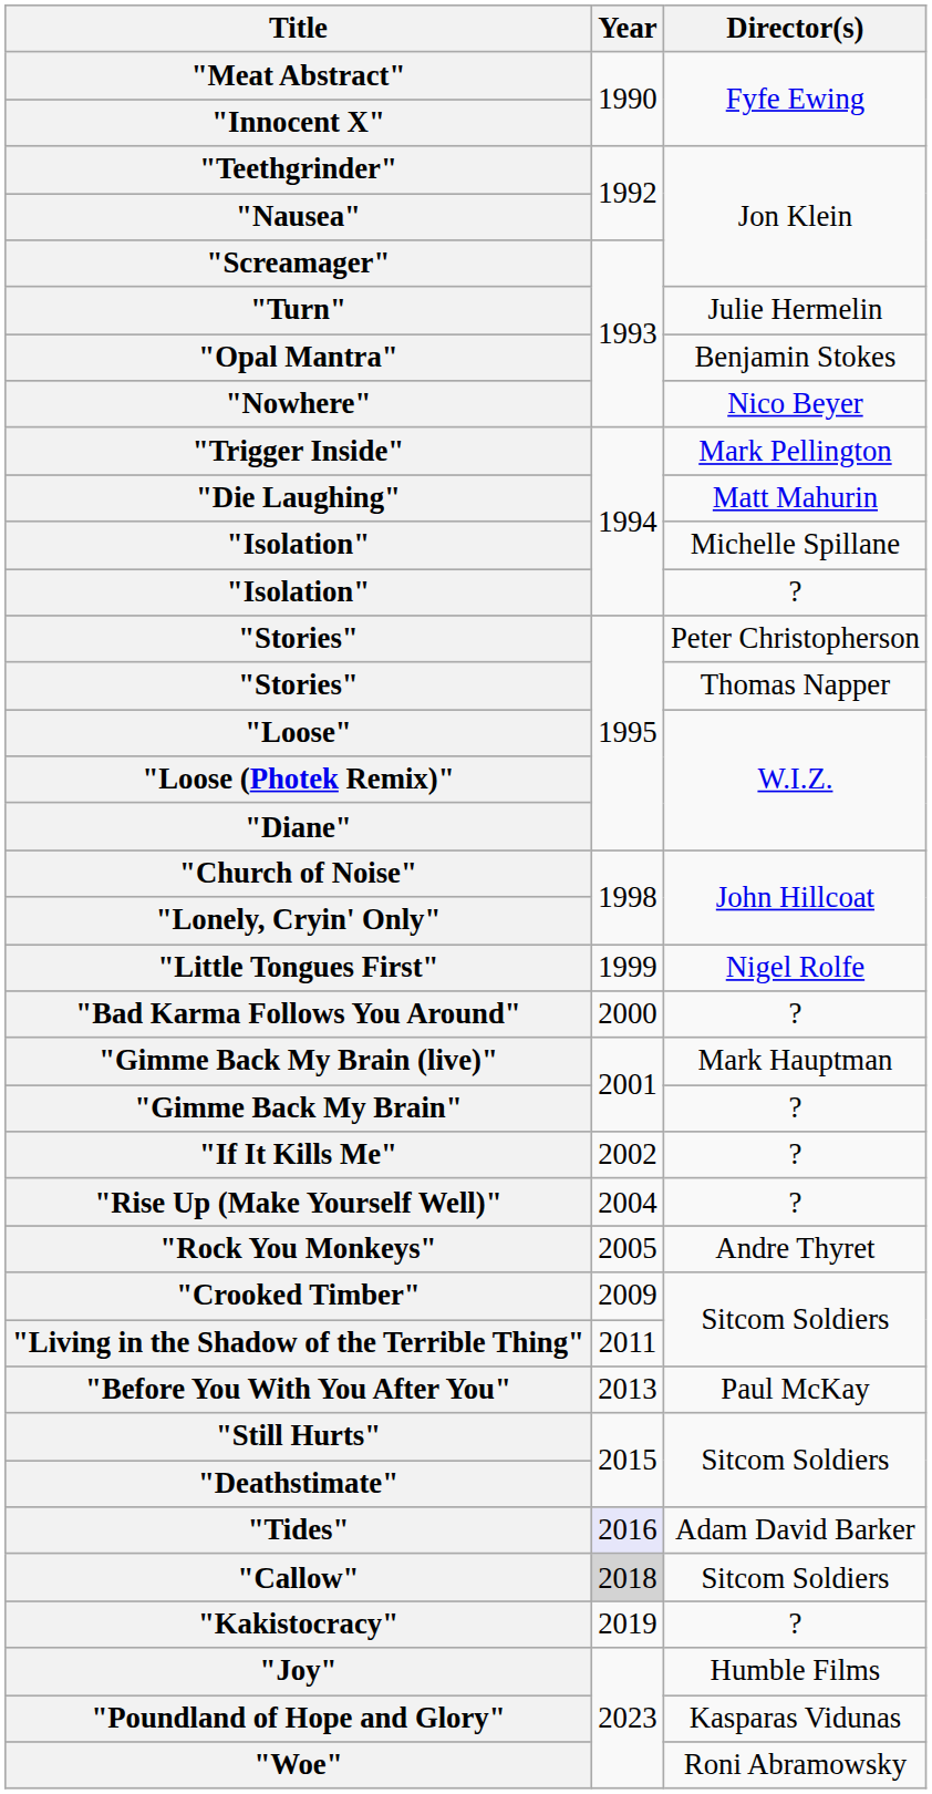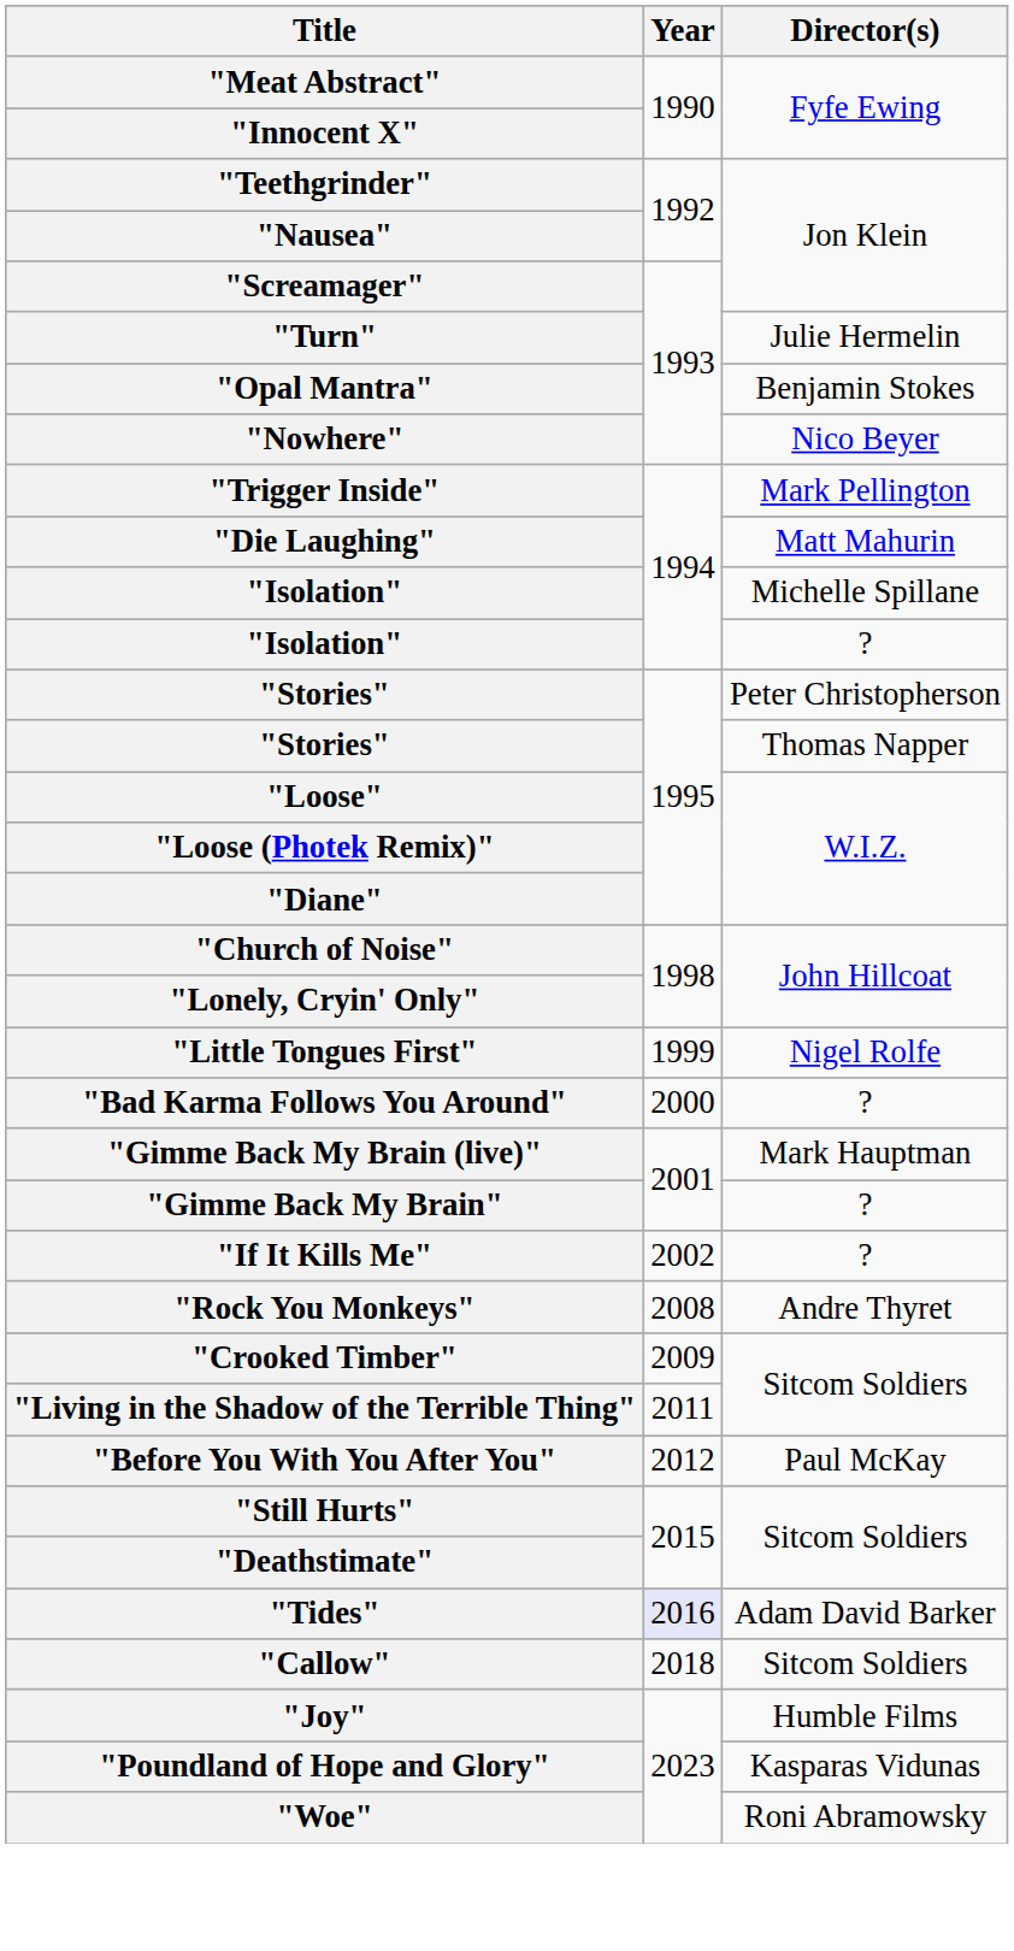 <table class="wikitable plainrowheaders" style="text-align:center;">
 <tr>
 <th scope="col">Title</th>
 <th scope="col">Year</th>
 <th scope="col">Director(s)</th>
 </tr>
 <tr>
 <th scope="row">"Meat Abstract"</th>
 <td rowspan="2">1990</td>
 <td rowspan="2"><a href='#'>Fyfe Ewing</a></td>
 </tr>
 <tr>
 <th scope="row">"Innocent X"</th>
 </tr>
 <tr>
 <th scope="row">"Teethgrinder"</th>
 <td rowspan="2">1992</td>
 <td rowspan="3">Jon Klein</td>
 </tr>
 <tr>
 <th scope="row">"Nausea"</th>
 </tr>
 <tr>
 <th scope="row">"Screamager"</th>
 <td rowspan="4">1993</td>
 </tr>
 <tr>
 <th scope="row">"Turn"</th>
 <td>Julie Hermelin</td>
 </tr>
 <tr>
 <th scope="row">"Opal Mantra"</th>
 <td>Benjamin Stokes</td>
 </tr>
 <tr>
 <th scope="row">"Nowhere"</th>
 <td><a href='#'>Nico Beyer</a></td>
 </tr>
 <tr>
 <th scope="row">"Trigger Inside"</th>
 <td rowspan="4">1994</td>
 <td><a href='#'>Mark Pellington</a></td>
 </tr>
 <tr>
 <th scope="row">"Die Laughing"</th>
 <td><a href='#'>Matt Mahurin</a></td>
 </tr>
 <tr>
 <th scope="row">"Isolation"</th>
 <td>Michelle Spillane</td>
 </tr>
 <tr>
 <th scope="row">"Isolation"</th>
 <td>?</td>
 </tr>
 <tr>
 <th scope="row">"Stories"</th>
 <td rowspan="5">1995</td>
 <td>Peter Christopherson</td>
 </tr>
 <tr>
 <th scope="row">"Stories"</th>
 <td>Thomas Napper</td>
 </tr>
 <tr>
 <th scope="row">"Loose"</th>
 <td rowspan="3"><a href='#'>W.I.Z.</a></td>
 </tr>
 <tr>
 <th scope="row">"Loose (<a href='#'>Photek</a> Remix)"</th>
 </tr>
 <tr>
 <th scope="row">"Diane"</th>
 </tr>
 <tr>
 <th scope="row">"Church of Noise"</th>
 <td rowspan="2">1998</td>
 <td rowspan="2"><a href='#'>John Hillcoat</a></td>
 </tr>
 <tr>
 <th scope="row">"Lonely, Cryin' Only"</th>
 </tr>
 <tr>
 <th scope="row">"Little Tongues First"</th>
 <td>1999</td>
 <td><a href='#'>Nigel Rolfe</a></td>
 </tr>
 <tr>
 <th scope="row">"Bad Karma Follows You Around"</th>
 <td>2000</td>
 <td>?</td>
 </tr>
 <tr>
 <th scope="row">"Gimme Back My Brain (live)"</th>
 <td rowspan="2">2001</td>
 <td>Mark Hauptman</td>
 </tr>
 <tr>
 <th scope="row">"Gimme Back My Brain"</th>
 <td>?</td>
 </tr>
 <tr>
 <th scope="row">"If It Kills Me"</th>
 <td>2002</td>
 <td>?</td>
 </tr>
 <tr>
-<th scope="row">"Rise Up (Make Yourself Well)"</th>
-<td>2004</td>
-<td>?</td>
-</tr>
-<tr>
 <th scope="row">"Rock You Monkeys"</th>
-<td>2005</td>
+<td>2008</td>
 <td>Andre Thyret</td>
 </tr>
 <tr>
 <th scope="row">"Crooked Timber"</th>
 <td>2009</td>
 <td rowspan="2">Sitcom Soldiers</td>
 </tr>
 <tr>
 <th scope="row">"Living in the Shadow of the Terrible Thing"</th>
 <td>2011</td>
 </tr>
 <tr>
 <th scope="row">"Before You With You After You"</th>
-<td>2013</td>
+<td>2012</td>
 <td>Paul McKay</td>
 </tr>
 <tr>
 <th scope="row">"Still Hurts"</th>
 <td rowspan="2">2015</td>
 <td rowspan="2">Sitcom Soldiers</td>
 </tr>
 <tr>
 <th scope="row">"Deathstimate"</th>
 </tr>
 <tr>
 <th scope="row">"Tides"</th>
 <td style="background: lavender;">2016</td>
 <td>Adam David Barker</td>
 </tr>
 <tr>
 <th scope="row">"Callow"</th>
-<td style="background: lightgrey;">2018</td>
+<td>2018</td>
 <td>Sitcom Soldiers</td>
-</tr>
-<tr>
-<th scope="row">"Kakistocracy"</th>
-<td>2019</td>
-<td rowspan="1">?</td>
 </tr>
 <tr>
 <th scope="row">"Joy"</th>
 <td rowspan="3">2023</td>
 <td>Humble Films</td>
 </tr>
 <tr>
 <th scope="row">"Poundland of Hope and Glory"</th>
 <td>Kasparas Vidunas</td>
 </tr>
 <tr>
 <th scope="row">"Woe"</th>
 <td>Roni Abramowsky</td>
 </tr>
 </table>
